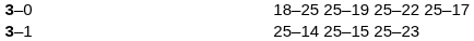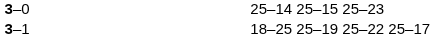 <table>
 <tr>
 <th width=200></th>
 <th width=80></th>
 <th width=200></th>
 <th width=220></th>
 </tr>
 <tr>
 <td align=right><strong></strong></td>
 <td align=center><strong>3</strong>–0</td>
 <td></td>
-<td>18–25 25–19 25–22 25–17</td>
+<td>25–14 25–15 25–23</td>
 </tr>
 <tr>
 <td align=right><strong></strong></td>
 <td align=center><strong>3</strong>–1</td>
 <td></td>
-<td>25–14 25–15 25–23</td>
+<td>18–25 25–19 25–22 25–17</td>
 </tr>
 </table>
